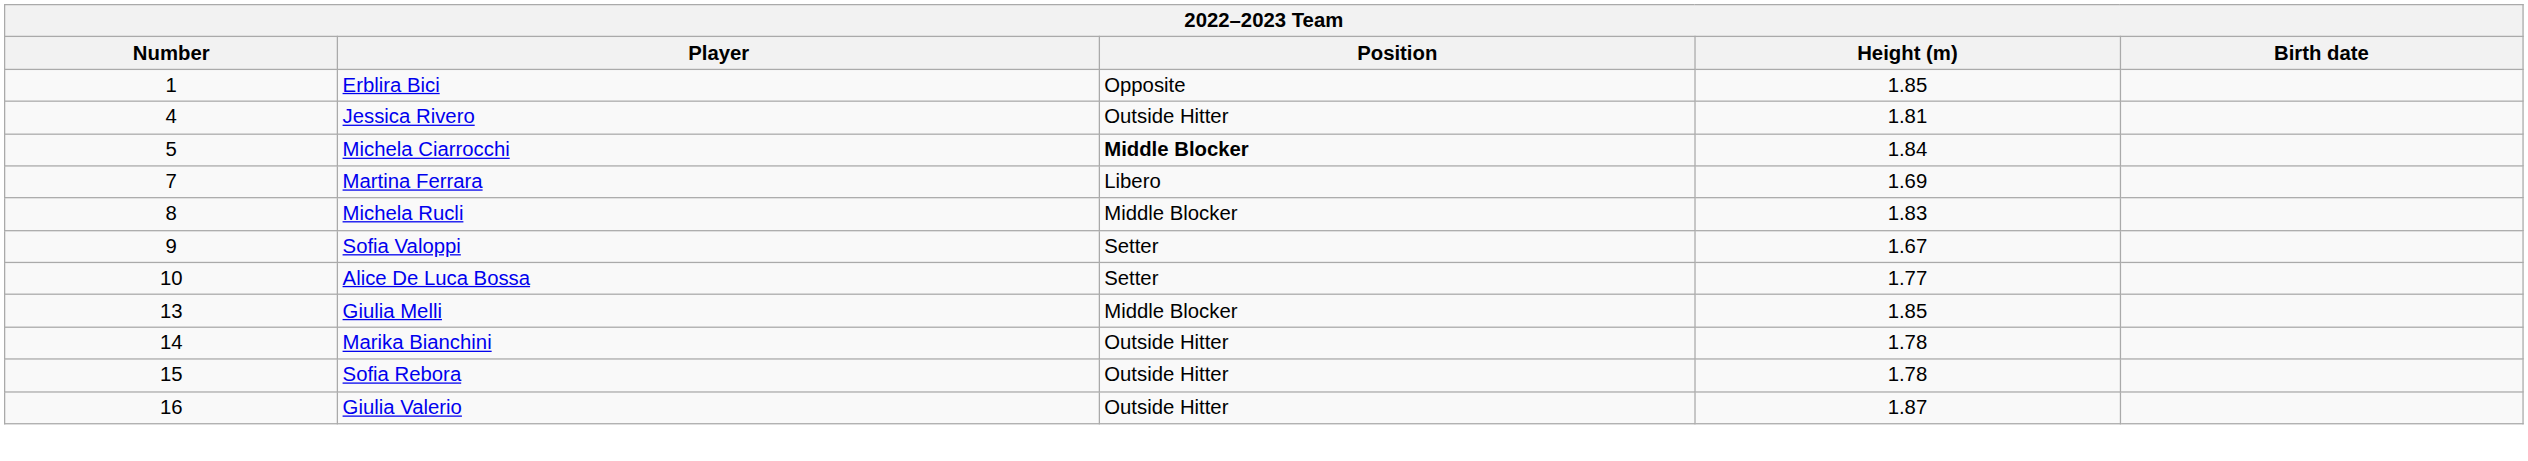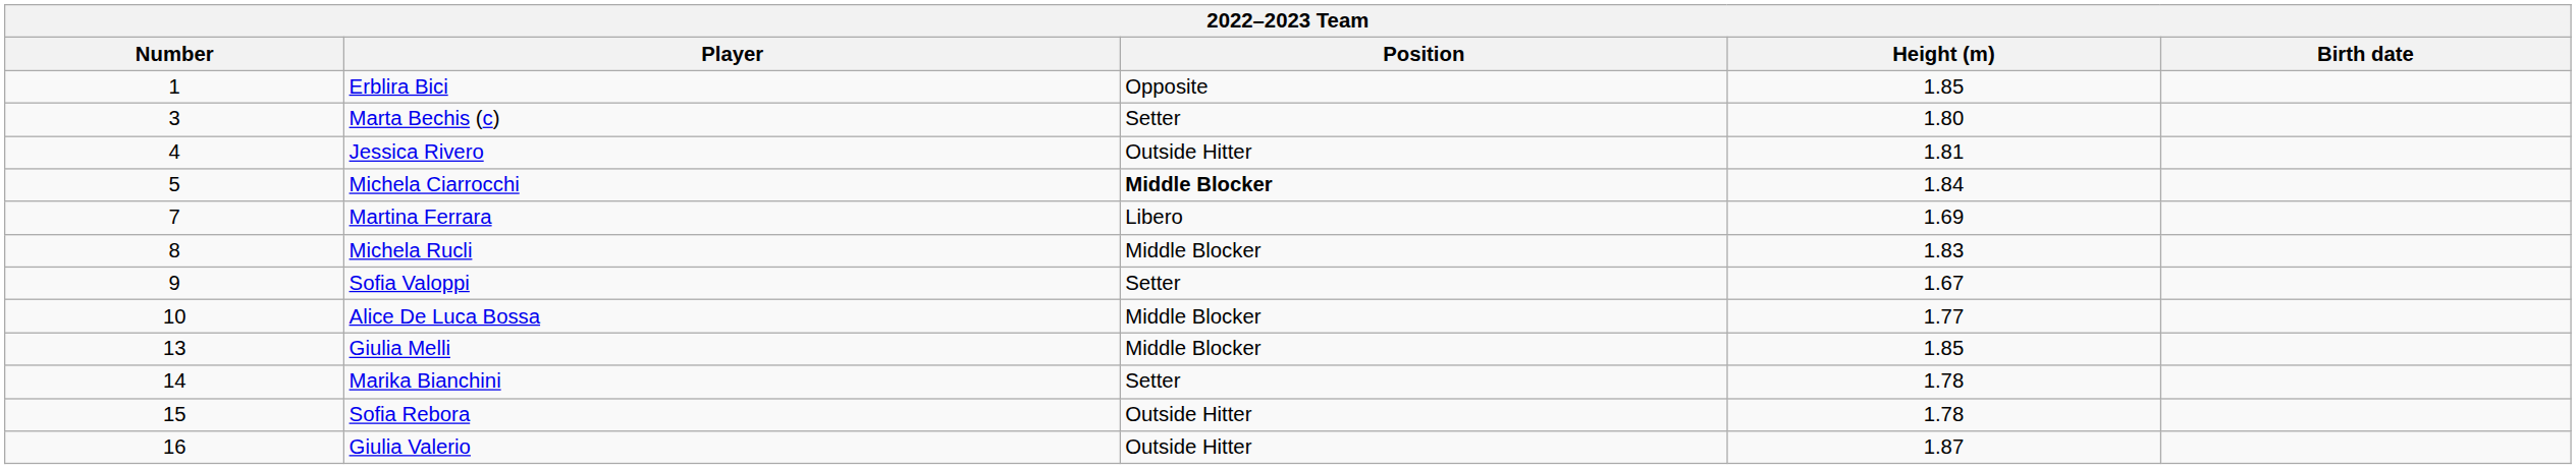 <table class="wikitable collapsible collapsed" style="width:100%;">
 <tr>
 <th colspan=5><strong>2022–2023 Team</strong></th>
 </tr>
 <tr>
 <th>Number</th>
 <th>Player</th>
 <th>Position</th>
 <th>Height (m)</th>
 <th>Birth date</th>
 </tr>
 <tr>
 <td align=center>1</td>
 <td> <a href='#'>Erblira Bici</a></td>
 <td>Opposite</td>
 <td align=center>1.85</td>
+<td></td>
+</tr>
+<tr>
+<td align=center>3</td>
+<td> <a href='#'>Marta Bechis</a> (<a href='#'>c</a>)</td>
+<td>Setter</td>
+<td align=center>1.80</td>
 <td></td>
 </tr>
 <tr>
 <td align=center>4</td>
 <td> <a href='#'>Jessica Rivero</a></td>
 <td>Outside Hitter</td>
 <td align=center>1.81</td>
 <td></td>
 </tr>
 <tr>
 <td align=center>5</td>
 <td> <a href='#'>Michela Ciarrocchi</a></td>
 <td><strong>Middle Blocker</strong></td>
 <td align=center>1.84</td>
 <td></td>
 </tr>
 <tr>
 <td align=center>7</td>
 <td> <a href='#'>Martina Ferrara</a></td>
 <td>Libero</td>
 <td align=center>1.69</td>
 <td></td>
 </tr>
 <tr>
 <td align=center>8</td>
 <td> <a href='#'>Michela Rucli</a></td>
 <td>Middle Blocker</td>
 <td align=center>1.83</td>
 <td></td>
 </tr>
 <tr>
 <td align=center>9</td>
 <td> <a href='#'>Sofia Valoppi</a></td>
 <td>Setter</td>
 <td align=center>1.67</td>
 <td></td>
 </tr>
 <tr>
 <td align=center>10</td>
 <td> <a href='#'>Alice De Luca Bossa</a></td>
-<td>Setter</td>
+<td>Middle Blocker</td>
 <td align=center>1.77</td>
 <td></td>
 </tr>
 <tr>
 <td align=center>13</td>
 <td> <a href='#'>Giulia Melli</a></td>
 <td>Middle Blocker</td>
 <td align=center>1.85</td>
 <td></td>
 </tr>
 <tr>
 <td align=center>14</td>
 <td> <a href='#'>Marika Bianchini</a></td>
-<td>Outside Hitter</td>
+<td>Setter</td>
 <td align=center>1.78</td>
 <td></td>
 </tr>
 <tr>
 <td align=center>15</td>
 <td> <a href='#'>Sofia Rebora</a></td>
 <td>Outside Hitter</td>
 <td align=center>1.78</td>
 <td></td>
 </tr>
 <tr>
 <td align=center>16</td>
 <td> <a href='#'>Giulia Valerio</a></td>
 <td>Outside Hitter</td>
 <td align=center>1.87</td>
 <td></td>
 </tr>
 </table>
